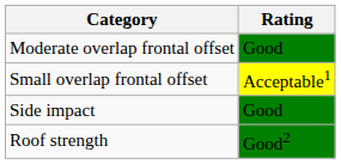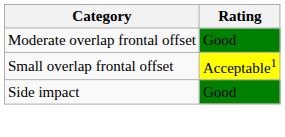 <table class="wikitable">
 <tr>
 <th>Category</th>
 <th>Rating</th>
 </tr>
 <tr>
 <td>Moderate overlap frontal offset</td>
 <td style="background: green">Good</td>
 </tr>
 <tr>
 <td>Small overlap frontal offset</td>
 <td style="background: yellow">Acceptable<sup>1</sup></td>
 </tr>
 <tr>
 <td>Side impact</td>
 <td style="background: green">Good</td>
 </tr>
-<tr>
-<td>Roof strength</td>
-<td style="background: green">Good<sup>2</sup></td>
-</tr>
 </table>
